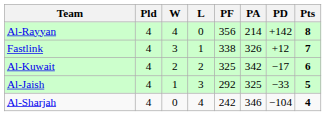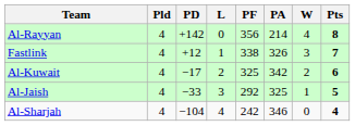 <table class=wikitable style="text-align:center">
 <tr>
 <th width=180>Team</th>
 <th width=30>Pld</th>
-<th width=30>W</th>
+<th width=30>PD</th>
 <th width=30>L</th>
 <th width=30>PF</th>
 <th width=30>PA</th>
-<th width=30>PD</th>
+<th width=30>W</th>
 <th width=30>Pts</th>
 </tr>
 <tr bgcolor="#ccffcc">
 <td align="left"> <a href='#'>Al-Rayyan</a></td>
 <td>4</td>
-<td>4</td>
+<td>+142</td>
 <td>0</td>
 <td>356</td>
 <td>214</td>
-<td>+142</td>
+<td>4</td>
 <td><strong>8</strong></td>
 </tr>
 <tr bgcolor="#ccffcc">
 <td align="left"> <a href='#'>Fastlink</a></td>
 <td>4</td>
-<td>3</td>
+<td>+12</td>
 <td>1</td>
 <td>338</td>
 <td>326</td>
-<td>+12</td>
+<td>3</td>
 <td><strong>7</strong></td>
 </tr>
 <tr bgcolor="#ccffcc">
 <td align="left"> <a href='#'>Al-Kuwait</a></td>
 <td>4</td>
-<td>2</td>
+<td>−17</td>
 <td>2</td>
 <td>325</td>
 <td>342</td>
-<td>−17</td>
+<td>2</td>
 <td><strong>6</strong></td>
 </tr>
 <tr bgcolor="#ccffcc">
 <td align="left"> <a href='#'>Al-Jaish</a></td>
 <td>4</td>
-<td>1</td>
+<td>−33</td>
 <td>3</td>
 <td>292</td>
 <td>325</td>
-<td>−33</td>
+<td>1</td>
 <td><strong>5</strong></td>
 </tr>
 <tr>
 <td align="left"> <a href='#'>Al-Sharjah</a></td>
 <td>4</td>
-<td>0</td>
+<td>−104</td>
 <td>4</td>
 <td>242</td>
 <td>346</td>
-<td>−104</td>
+<td>0</td>
 <td><strong>4</strong></td>
 </tr>
 </table>
